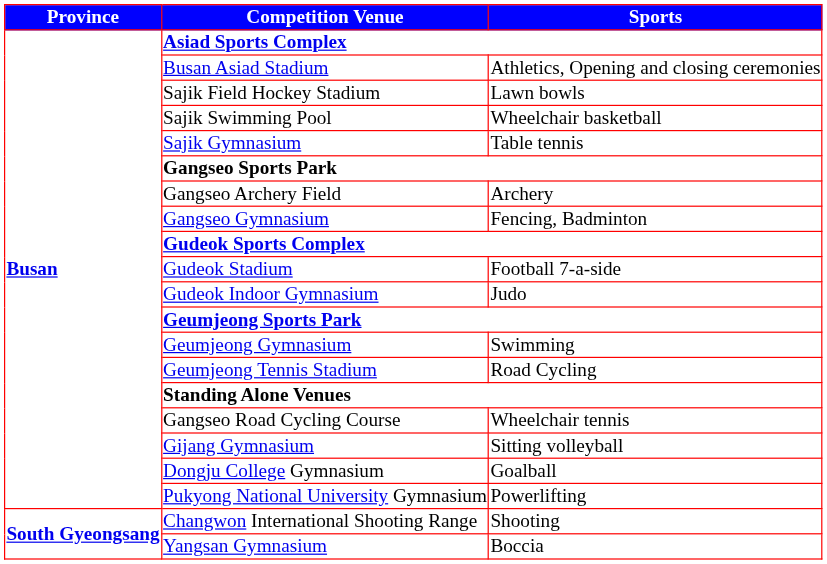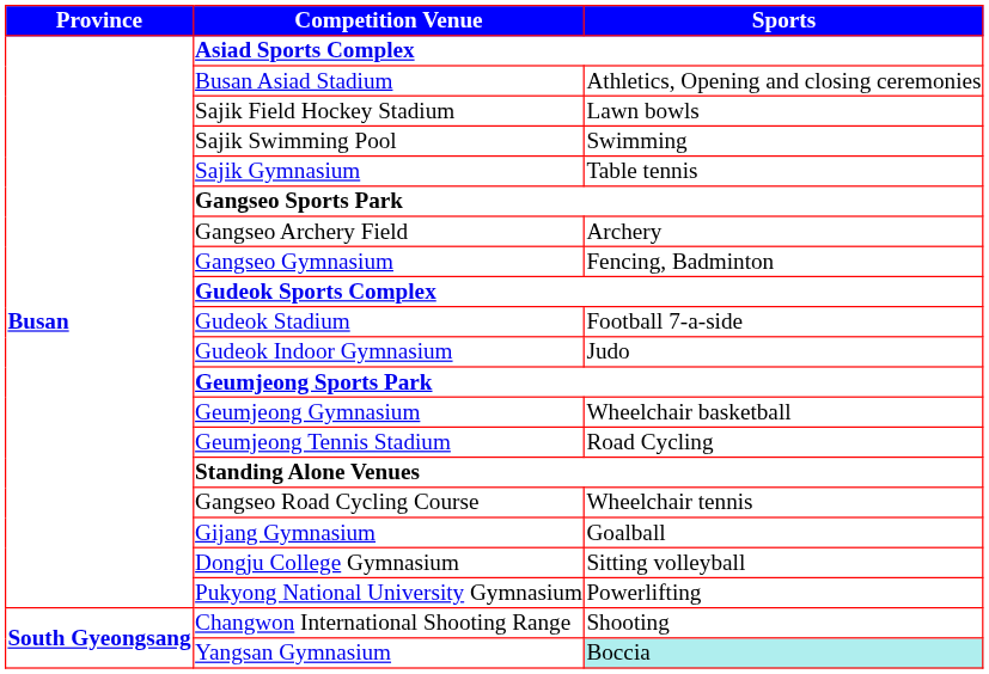 <table border=1 style="border-collapse:collapse; text-align:left; font-size:100%; border:2px red;">
 <tr style="text-align:center; color:white; font-weight:bold; background:blue;">
 <td>Province</td>
 <td>Competition Venue</td>
 <td>Sports</td>
 </tr>
 <tr>
 <th rowspan=19><a href='#'>Busan</a></th>
 <th colspan=2><a href='#'>Asiad Sports Complex</a></th>
 </tr>
 <tr>
 <td><a href='#'>Busan Asiad Stadium</a></td>
 <td>Athletics, Opening and closing ceremonies</td>
 </tr>
 <tr>
 <td>Sajik Field Hockey Stadium</td>
 <td>Lawn bowls</td>
 </tr>
 <tr>
 <td>Sajik Swimming Pool</td>
-<td>Wheelchair basketball</td>
+<td>Swimming</td>
 </tr>
 <tr>
 <td><a href='#'>Sajik Gymnasium</a></td>
 <td>Table tennis</td>
 </tr>
 <tr>
 <td colspan=2><strong>Gangseo Sports Park</strong></td>
 </tr>
 <tr>
 <td>Gangseo Archery Field</td>
 <td>Archery</td>
 </tr>
 <tr>
 <td><a href='#'>Gangseo Gymnasium</a></td>
 <td>Fencing, Badminton</td>
 </tr>
 <tr>
 <td colspan=2><strong><a href='#'>Gudeok Sports Complex</a></strong></td>
 </tr>
 <tr>
 <td><a href='#'>Gudeok Stadium</a></td>
 <td>Football 7-a-side</td>
 </tr>
 <tr>
 <td><a href='#'>Gudeok Indoor Gymnasium</a></td>
 <td>Judo</td>
 </tr>
 <tr>
 <td colspan=2><strong><a href='#'>Geumjeong Sports Park</a></strong></td>
 </tr>
 <tr>
 <td><a href='#'>Geumjeong Gymnasium</a></td>
-<td>Swimming</td>
+<td>Wheelchair basketball</td>
 </tr>
 <tr>
 <td><a href='#'>Geumjeong Tennis Stadium</a></td>
 <td>Road Cycling</td>
 </tr>
 <tr>
 <td colspan=2><strong>Standing Alone Venues</strong></td>
 </tr>
 <tr>
 <td>Gangseo Road Cycling Course</td>
 <td>Wheelchair tennis</td>
 </tr>
 <tr>
 <td><a href='#'>Gijang Gymnasium</a></td>
-<td>Sitting volleyball</td>
+<td>Goalball</td>
 </tr>
 <tr>
 <td><a href='#'>Dongju College</a> Gymnasium</td>
-<td>Goalball</td>
+<td>Sitting volleyball</td>
 </tr>
 <tr>
 <td><a href='#'>Pukyong National University</a> Gymnasium</td>
 <td>Powerlifting</td>
 </tr>
 <tr>
 <td rowspan=2><strong><a href='#'>South Gyeongsang</a></strong></td>
 <td><a href='#'>Changwon</a> International Shooting Range</td>
 <td>Shooting</td>
 </tr>
 <tr>
 <td><a href='#'>Yangsan Gymnasium</a></td>
-<td>Boccia</td>
+<td style="background: paleturquoise;">Boccia</td>
 </tr>
 </table>
